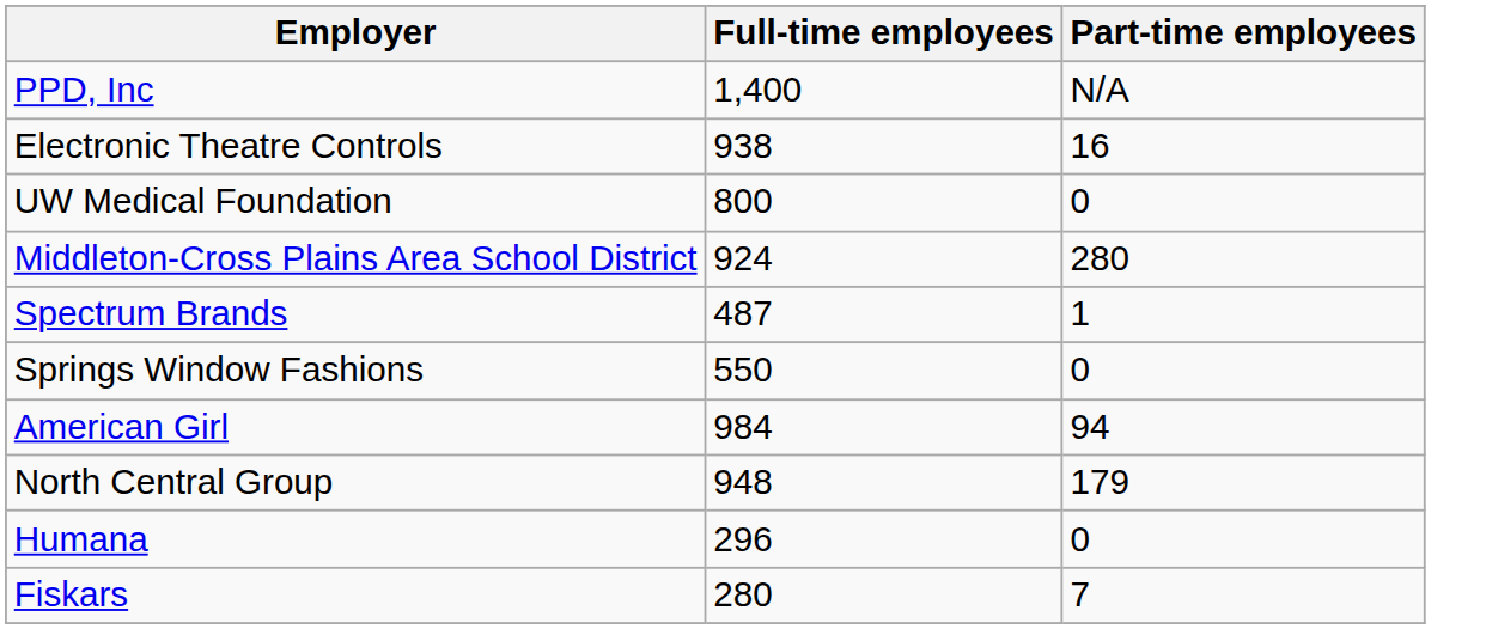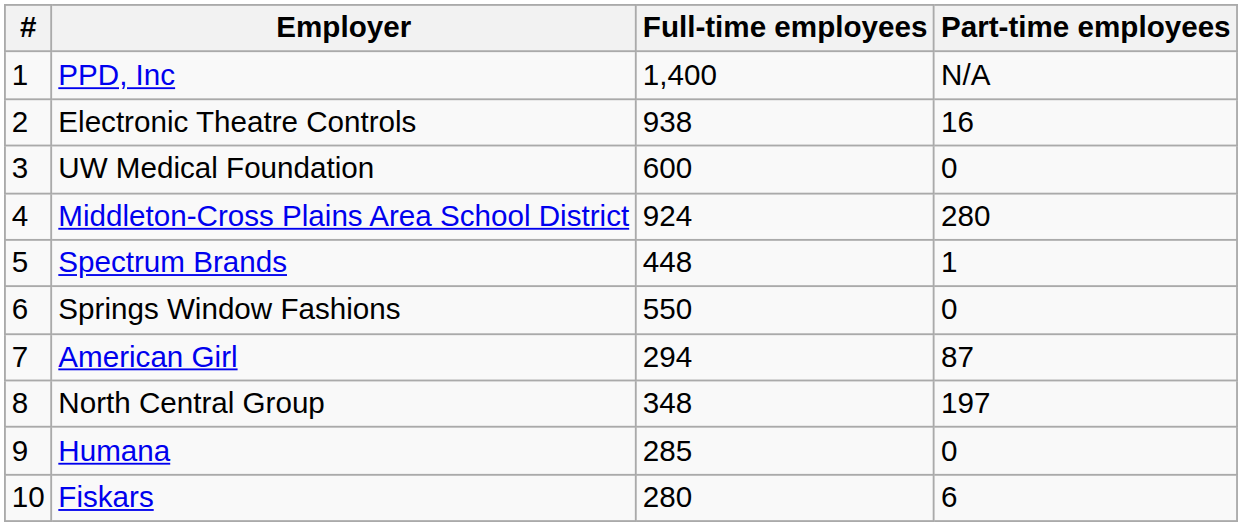 <table class="wikitable">
 <tr>
+<th>#</th>
 <th>Employer</th>
 <th>Full-time employees</th>
 <th>Part-time employees</th>
 </tr>
 <tr>
+<td>1</td>
 <td><a href='#'>PPD, Inc</a></td>
 <td>1,400</td>
 <td>N/A</td>
 </tr>
 <tr>
+<td>2</td>
 <td>Electronic Theatre Controls</td>
 <td>938</td>
 <td>16</td>
 </tr>
 <tr>
+<td>3</td>
 <td>UW Medical Foundation</td>
-<td>800</td>
+<td>600</td>
 <td>0</td>
 </tr>
 <tr>
+<td>4</td>
 <td><a href='#'>Middleton-Cross Plains Area School District</a></td>
 <td>924</td>
 <td>280</td>
 </tr>
 <tr>
+<td>5</td>
 <td><a href='#'>Spectrum Brands</a></td>
-<td>487</td>
+<td>448</td>
 <td>1</td>
 </tr>
 <tr>
+<td>6</td>
 <td>Springs Window Fashions</td>
 <td>550</td>
 <td>0</td>
 </tr>
 <tr>
+<td>7</td>
 <td><a href='#'>American Girl</a></td>
-<td>984</td>
-<td>94</td>
+<td>294</td>
+<td>87</td>
 </tr>
 <tr>
+<td>8</td>
 <td>North Central Group</td>
-<td>948</td>
-<td>179</td>
+<td>348</td>
+<td>197</td>
 </tr>
 <tr>
+<td>9</td>
 <td><a href='#'>Humana</a></td>
-<td>296</td>
+<td>285</td>
 <td>0</td>
 </tr>
 <tr>
+<td>10</td>
 <td><a href='#'>Fiskars</a></td>
 <td>280</td>
-<td>7</td>
+<td>6</td>
 </tr>
 </table>
